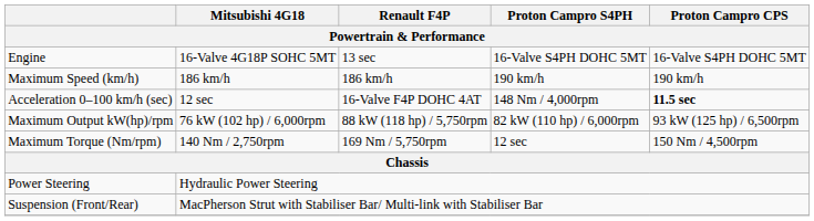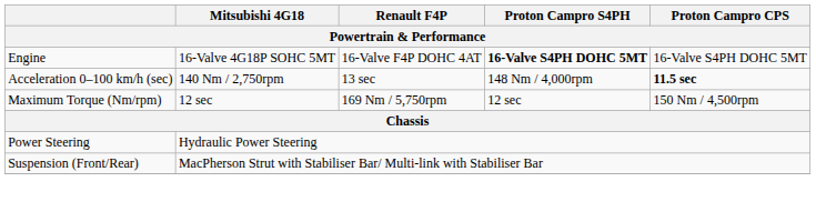 <table class="wikitable">
 <tr>
 <th></th>
 <th>Mitsubishi 4G18</th>
 <th>Renault F4P</th>
 <th>Proton Campro S4PH</th>
 <th>Proton Campro CPS</th>
 </tr>
 <tr>
 <th colspan="5"><strong>Powertrain & Performance</strong></th>
 </tr>
 <tr>
 <td>Engine</td>
 <td>16-Valve 4G18P SOHC 5MT</td>
-<td>13 sec</td>
-<td>16-Valve S4PH DOHC 5MT</td>
+<td>16-Valve F4P DOHC 4AT</td>
+<td><strong>16-Valve S4PH DOHC 5MT</strong></td>
 <td>16-Valve S4PH DOHC 5MT</td>
 </tr>
 <tr>
-<td>Maximum Speed (km/h)</td>
-<td>186 km/h</td>
-<td>186 km/h</td>
-<td>190 km/h</td>
-<td>190 km/h</td>
-</tr>
-<tr>
 <td>Acceleration 0–100 km/h (sec)</td>
-<td>12 sec</td>
-<td>16-Valve F4P DOHC 4AT</td>
+<td>140 Nm / 2,750rpm</td>
+<td>13 sec</td>
 <td>148 Nm / 4,000rpm</td>
 <td><strong>11.5 sec</strong></td>
 </tr>
 <tr>
-<td>Maximum Output kW(hp)/rpm</td>
-<td>76 kW (102 hp) / 6,000rpm</td>
-<td>88 kW (118 hp) / 5,750rpm</td>
-<td>82 kW (110 hp) / 6,000rpm</td>
-<td>93 kW (125 hp) / 6,500rpm</td>
-</tr>
-<tr>
 <td>Maximum Torque (Nm/rpm)</td>
-<td>140 Nm / 2,750rpm</td>
+<td>12 sec</td>
 <td>169 Nm / 5,750rpm</td>
 <td>12 sec</td>
 <td>150 Nm / 4,500rpm</td>
 </tr>
 <tr>
 <th colspan="5" align="center">Chassis</th>
 </tr>
 <tr>
 <td>Power Steering</td>
 <td colspan="4">Hydraulic Power Steering</td>
 </tr>
 <tr>
 <td>Suspension (Front/Rear)</td>
 <td colspan="4">MacPherson Strut with Stabiliser Bar/ Multi-link with Stabiliser Bar</td>
 </tr>
 <tr>
 </tr>
 </table>
